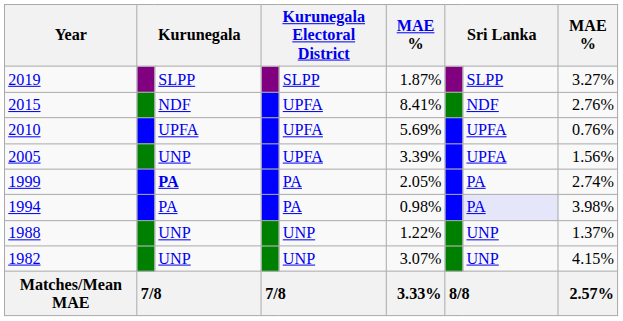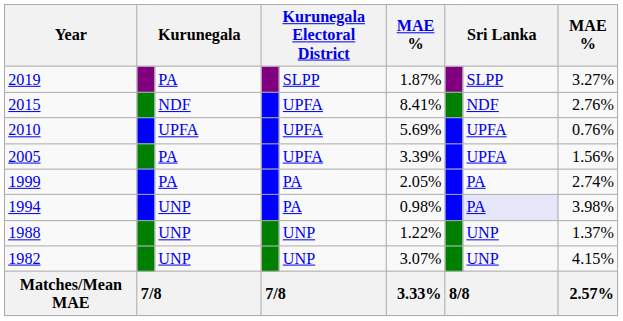 <table class="wikitable">
 <tr>
 <th>Year</th>
 <th colspan="2" width="144px">Kurunegala</th>
 <th colspan="2" width="144px"><a href='#'>Kurunegala Electoral District</a></th>
 <th><a href='#'>MAE</a> %</th>
 <th colspan="2" width="144px">Sri Lanka</th>
 <th>MAE %</th>
 </tr>
 <tr>
 <td><a href='#'>2019</a></td>
 <td style="background-color:purple;" width="10px"></td>
-<td style="text-align:left;"><a href='#'>SLPP</a></td>
+<td style="text-align:left;"><a href='#'>PA</a></td>
 <td style="background-color:purple;" width="10px"></td>
 <td style="text-align:left;"><a href='#'>SLPP</a></td>
 <td style="text-align:right;">1.87%</td>
 <td style="background-color:purple;" width="10px"></td>
 <td style="text-align:left;"><a href='#'>SLPP</a></td>
 <td style="text-align:right;">3.27%</td>
 </tr>
 <tr>
 <td><a href='#'>2015</a></td>
 <td style="background-color:green;" width="10px"></td>
 <td style="text-align:left;"><a href='#'>NDF</a></td>
 <td style="background-color:blue;" width="10px"></td>
 <td style="text-align:left;"><a href='#'>UPFA</a></td>
 <td style="text-align:right;">8.41%</td>
 <td style="background-color:green;" width="10px"></td>
 <td style="text-align:left;"><a href='#'>NDF</a></td>
 <td style="text-align:right;">2.76%</td>
 </tr>
 <tr>
 <td><a href='#'>2010</a></td>
 <td style="background-color:blue;" width="10px"></td>
 <td style="text-align:left;"><a href='#'>UPFA</a></td>
 <td style="background-color:blue;" width="10px"></td>
 <td style="text-align:left;"><a href='#'>UPFA</a></td>
 <td style="text-align:right;">5.69%</td>
 <td style="background-color:blue;" width="10px"></td>
 <td style="text-align:left;"><a href='#'>UPFA</a></td>
 <td style="text-align:right;">0.76%</td>
 </tr>
 <tr>
 <td><a href='#'>2005</a></td>
 <td style="background-color:green;" width="10px"></td>
-<td style="text-align:left;"><a href='#'>UNP</a></td>
+<td style="text-align:left;"><a href='#'>PA</a></td>
 <td style="background-color:blue;" width="10px"></td>
 <td style="text-align:left;"><a href='#'>UPFA</a></td>
 <td style="text-align:right;">3.39%</td>
 <td style="background-color:blue;" width="10px"></td>
 <td style="text-align:left;"><a href='#'>UPFA</a></td>
 <td style="text-align:right;">1.56%</td>
 </tr>
 <tr>
 <td><a href='#'>1999</a></td>
 <td style="background-color:blue;" width="10px"></td>
-<td style="text-align:left;"><strong><a href='#'>PA</a></strong></td>
+<td style="text-align:left;"><a href='#'>PA</a></td>
 <td style="background-color:blue;" width="10px"></td>
 <td style="text-align:left;"><a href='#'>PA</a></td>
 <td style="text-align:right;">2.05%</td>
 <td style="background-color:blue;" width="10px"></td>
 <td style="text-align:left;"><a href='#'>PA</a></td>
 <td style="text-align:right;">2.74%</td>
 </tr>
 <tr>
 <td><a href='#'>1994</a></td>
 <td style="background-color:blue;" width="10px"></td>
-<td style="text-align:left;"><a href='#'>PA</a></td>
+<td style="text-align:left;"><a href='#'>UNP</a></td>
 <td style="background-color:blue;" width="10px"></td>
 <td style="text-align:left;"><a href='#'>PA</a></td>
 <td style="text-align:right;">0.98%</td>
 <td style="background-color:blue;" width="10px"></td>
 <td style="background: lavender; text-align:left;"><a href='#'>PA</a></td>
 <td style="text-align:right;">3.98%</td>
 </tr>
 <tr>
 <td><a href='#'>1988</a></td>
 <td style="background-color:green;" width="10px"></td>
 <td style="text-align:left;"><a href='#'>UNP</a></td>
 <td style="background-color:green;" width="10px"></td>
 <td style="text-align:left;"><a href='#'>UNP</a></td>
 <td style="text-align:right;">1.22%</td>
 <td style="background-color:green;" width="10px"></td>
 <td style="text-align:left;"><a href='#'>UNP</a></td>
 <td style="text-align:right;">1.37%</td>
 </tr>
 <tr>
 <td><a href='#'>1982</a></td>
 <td style="background-color:green;" width="10px"></td>
 <td style="text-align:left;"><a href='#'>UNP</a></td>
 <td style="background-color:green;" width="10px"></td>
 <td style="text-align:left;"><a href='#'>UNP</a></td>
 <td style="text-align:right;">3.07%</td>
 <td style="background-color:green;" width="10px"></td>
 <td style="text-align:left;"><a href='#'>UNP</a></td>
 <td style="text-align:right;">4.15%</td>
 </tr>
 <tr>
 <th>Matches/Mean MAE</th>
 <th style="text-align:left;"colspan="2" width="144px">7/8</th>
 <th style="text-align:left;"colspan="2" width="144px">7/8</th>
 <th style="text-align:right;">3.33%</th>
 <th style="text-align:left;"colspan="2" width="144px">8/8</th>
 <th style="text-align:right;">2.57%</th>
 </tr>
 </table>
